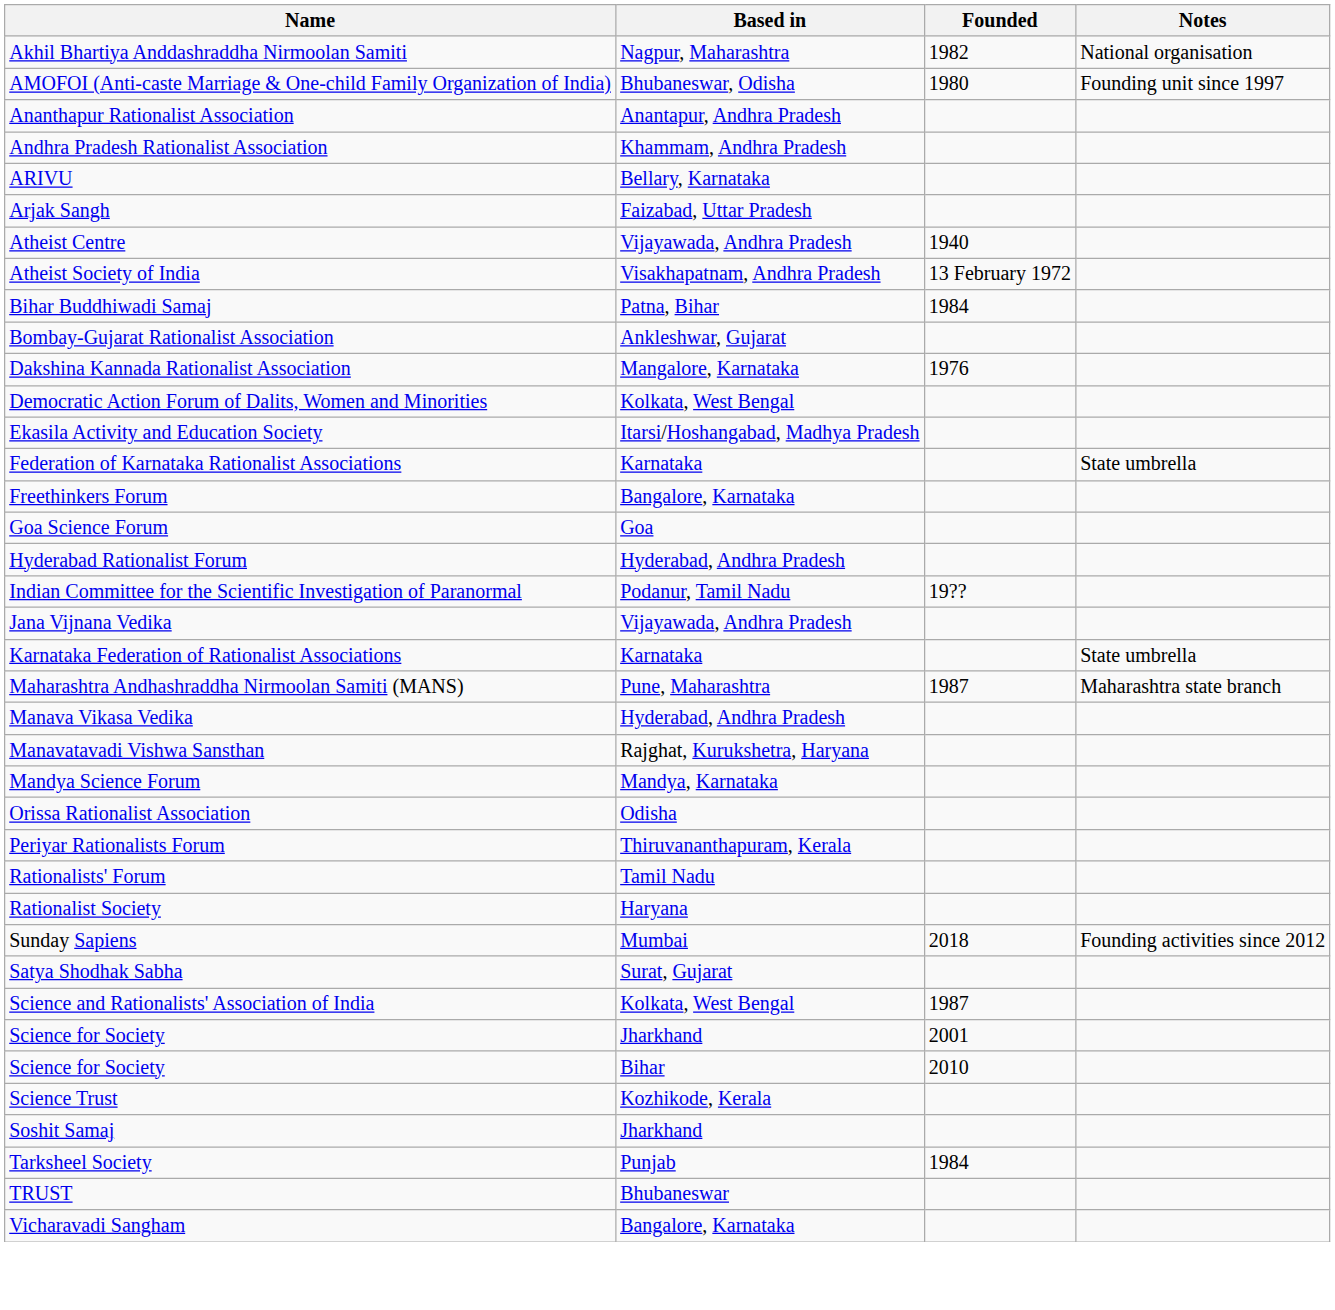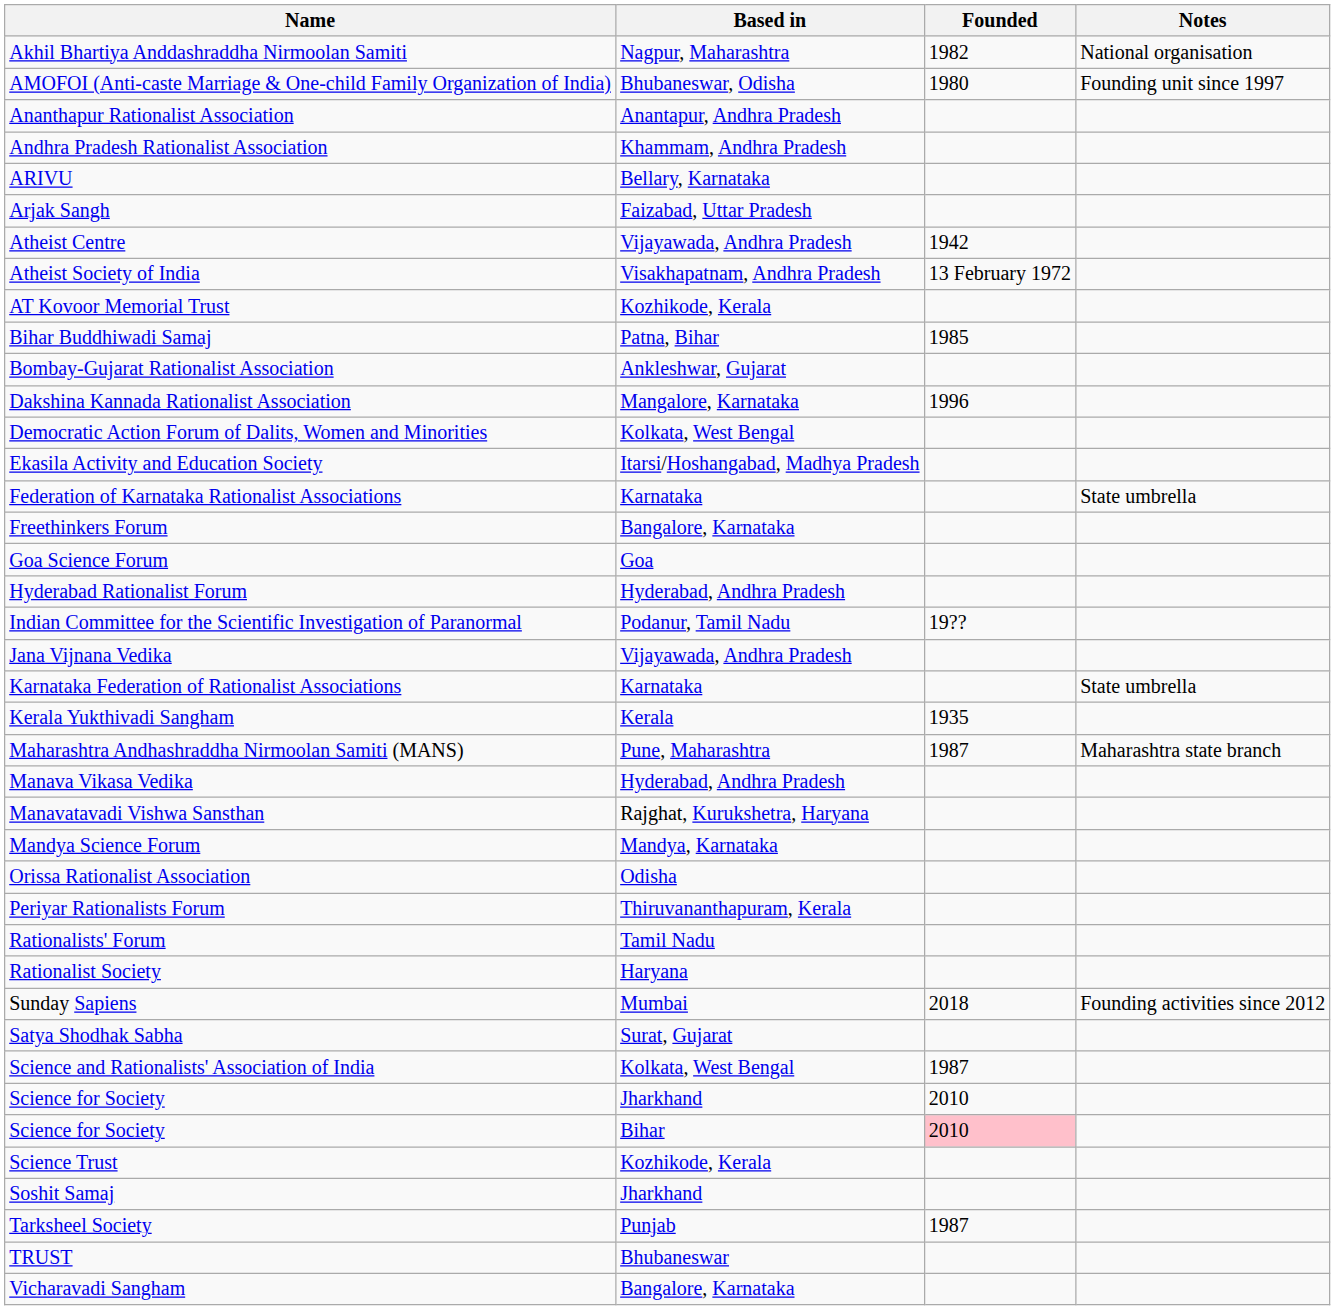 <table class="wikitable sortable">
 <tr>
 <th>Name</th>
 <th>Based in</th>
 <th>Founded</th>
 <th>Notes</th>
 </tr>
 <tr>
 <td><a href='#'>Akhil Bhartiya Anddashraddha Nirmoolan Samiti</a></td>
 <td><a href='#'>Nagpur</a>, <a href='#'>Maharashtra</a></td>
 <td>1982</td>
 <td>National organisation</td>
 </tr>
 <tr>
 <td><a href='#'>AMOFOI (Anti-caste Marriage & One-child Family Organization of India)</a></td>
 <td><a href='#'>Bhubaneswar</a>, <a href='#'>Odisha</a></td>
 <td>1980</td>
 <td>Founding unit since 1997</td>
 </tr>
 <tr>
 <td><a href='#'>Ananthapur Rationalist Association</a></td>
 <td><a href='#'>Anantapur</a>, <a href='#'>Andhra Pradesh</a></td>
 <td></td>
 <td></td>
 </tr>
 <tr>
 <td><a href='#'>Andhra Pradesh Rationalist Association</a></td>
 <td><a href='#'>Khammam</a>, <a href='#'>Andhra Pradesh</a></td>
 <td></td>
 <td></td>
 </tr>
 <tr>
 <td><a href='#'>ARIVU</a></td>
 <td><a href='#'>Bellary</a>, <a href='#'>Karnataka</a></td>
 <td></td>
 <td></td>
 </tr>
 <tr>
 <td><a href='#'>Arjak Sangh</a></td>
 <td><a href='#'>Faizabad</a>, <a href='#'>Uttar Pradesh</a></td>
 <td></td>
 <td></td>
 </tr>
 <tr>
 <td><a href='#'>Atheist Centre</a></td>
 <td><a href='#'>Vijayawada</a>, <a href='#'>Andhra Pradesh</a></td>
-<td>1940</td>
+<td>1942</td>
 <td></td>
 </tr>
 <tr>
 <td><a href='#'>Atheist Society of India</a></td>
 <td><a href='#'>Visakhapatnam</a>, <a href='#'>Andhra Pradesh</a></td>
 <td>13 February 1972</td>
 <td></td>
 </tr>
 <tr>
+<td><a href='#'>AT Kovoor Memorial Trust</a></td>
+<td><a href='#'>Kozhikode</a>, <a href='#'>Kerala</a></td>
+<td></td>
+<td></td>
+</tr>
+<tr>
 <td><a href='#'>Bihar Buddhiwadi Samaj</a></td>
 <td><a href='#'>Patna</a>, <a href='#'>Bihar</a></td>
-<td>1984</td>
+<td>1985</td>
 <td></td>
 </tr>
 <tr>
 <td><a href='#'>Bombay-Gujarat Rationalist Association</a></td>
 <td><a href='#'>Ankleshwar</a>, <a href='#'>Gujarat</a></td>
 <td></td>
 <td></td>
 </tr>
 <tr>
 <td><a href='#'>Dakshina Kannada Rationalist Association</a></td>
 <td><a href='#'>Mangalore</a>, <a href='#'>Karnataka</a></td>
-<td>1976</td>
+<td>1996</td>
 <td></td>
 </tr>
 <tr>
 <td><a href='#'>Democratic Action Forum of Dalits, Women and Minorities</a></td>
 <td><a href='#'>Kolkata</a>, <a href='#'>West Bengal</a></td>
 <td></td>
 <td></td>
 </tr>
 <tr>
 <td><a href='#'>Ekasila Activity and Education Society</a></td>
 <td><a href='#'>Itarsi</a>/<a href='#'>Hoshangabad</a>, <a href='#'>Madhya Pradesh</a></td>
 <td></td>
 <td></td>
 </tr>
 <tr>
 <td><a href='#'>Federation of Karnataka Rationalist Associations</a></td>
 <td><a href='#'>Karnataka</a></td>
 <td></td>
 <td>State umbrella</td>
 </tr>
 <tr>
 <td><a href='#'>Freethinkers Forum</a></td>
 <td><a href='#'>Bangalore</a>, <a href='#'>Karnataka</a></td>
 <td></td>
 <td></td>
 </tr>
 <tr>
 <td><a href='#'>Goa Science Forum</a></td>
 <td><a href='#'>Goa</a></td>
 <td></td>
 <td></td>
 </tr>
 <tr>
 <td><a href='#'>Hyderabad Rationalist Forum</a></td>
 <td><a href='#'>Hyderabad</a>, <a href='#'>Andhra Pradesh</a></td>
 <td></td>
 <td></td>
 </tr>
 <tr>
 <td><a href='#'>Indian Committee for the Scientific Investigation of Paranormal</a></td>
 <td><a href='#'>Podanur</a>, <a href='#'>Tamil Nadu</a></td>
 <td>19??</td>
 <td></td>
 </tr>
 <tr>
 <td><a href='#'>Jana Vijnana Vedika</a></td>
 <td><a href='#'>Vijayawada</a>, <a href='#'>Andhra Pradesh</a></td>
 <td></td>
 <td></td>
 </tr>
 <tr>
 <td><a href='#'>Karnataka Federation of Rationalist Associations</a></td>
 <td><a href='#'>Karnataka</a></td>
 <td></td>
 <td>State umbrella</td>
+</tr>
+<tr>
+<td><a href='#'>Kerala Yukthivadi Sangham</a></td>
+<td><a href='#'>Kerala</a></td>
+<td>1935</td>
+<td></td>
 </tr>
 <tr>
 <td><a href='#'>Maharashtra Andhashraddha Nirmoolan Samiti</a> (MANS)</td>
 <td><a href='#'>Pune</a>, <a href='#'>Maharashtra</a></td>
 <td>1987</td>
 <td>Maharashtra state branch</td>
 </tr>
 <tr>
 <td><a href='#'>Manava Vikasa Vedika</a></td>
 <td><a href='#'>Hyderabad</a>, <a href='#'>Andhra Pradesh</a></td>
 <td></td>
 <td></td>
 </tr>
 <tr>
 <td><a href='#'>Manavatavadi Vishwa Sansthan</a></td>
 <td>Rajghat, <a href='#'>Kurukshetra</a>, <a href='#'>Haryana</a></td>
 <td></td>
 <td></td>
 </tr>
 <tr>
 <td><a href='#'>Mandya Science Forum</a></td>
 <td><a href='#'>Mandya</a>, <a href='#'>Karnataka</a></td>
 <td></td>
 <td></td>
 </tr>
 <tr>
 <td><a href='#'>Orissa Rationalist Association</a></td>
 <td><a href='#'>Odisha</a></td>
 <td></td>
 <td></td>
 </tr>
 <tr>
 <td><a href='#'>Periyar Rationalists Forum</a></td>
 <td><a href='#'>Thiruvananthapuram</a>, <a href='#'>Kerala</a></td>
 <td></td>
 <td></td>
 </tr>
 <tr>
 <td><a href='#'>Rationalists' Forum</a></td>
 <td><a href='#'>Tamil Nadu</a></td>
 <td></td>
 <td></td>
 </tr>
 <tr>
 <td><a href='#'>Rationalist Society</a></td>
 <td><a href='#'>Haryana</a></td>
 <td></td>
 <td></td>
 </tr>
 <tr>
 <td>Sunday <a href='#'>Sapiens</a></td>
 <td><a href='#'>Mumbai</a></td>
 <td>2018</td>
 <td>Founding activities since 2012</td>
 </tr>
 <tr>
 <td><a href='#'>Satya Shodhak Sabha</a></td>
 <td><a href='#'>Surat</a>, <a href='#'>Gujarat</a></td>
 <td></td>
 <td></td>
 </tr>
 <tr>
 <td><a href='#'>Science and Rationalists' Association of India</a></td>
 <td><a href='#'>Kolkata</a>, <a href='#'>West Bengal</a></td>
 <td>1987</td>
 <td></td>
 </tr>
 <tr>
 <td><a href='#'>Science for Society</a></td>
 <td><a href='#'>Jharkhand</a></td>
-<td>2001</td>
+<td>2010</td>
 <td></td>
 </tr>
 <tr>
 <td><a href='#'>Science for Society</a></td>
 <td><a href='#'>Bihar</a></td>
-<td>2010</td>
+<td style="background: pink;">2010</td>
 <td></td>
 </tr>
 <tr>
 <td><a href='#'>Science Trust</a></td>
 <td><a href='#'>Kozhikode</a>, <a href='#'>Kerala</a></td>
 <td></td>
 <td></td>
 </tr>
 <tr>
 <td><a href='#'>Soshit Samaj</a></td>
 <td><a href='#'>Jharkhand</a></td>
 <td></td>
 <td></td>
 </tr>
 <tr>
 <td><a href='#'>Tarksheel Society</a></td>
 <td><a href='#'>Punjab</a></td>
-<td>1984</td>
+<td>1987</td>
 <td></td>
 </tr>
 <tr>
 <td><a href='#'>TRUST</a></td>
 <td><a href='#'>Bhubaneswar</a></td>
 <td></td>
 <td></td>
 </tr>
 <tr>
 <td><a href='#'>Vicharavadi Sangham</a></td>
 <td><a href='#'>Bangalore</a>, <a href='#'>Karnataka</a></td>
 <td></td>
 <td></td>
 </tr>
 </table>
